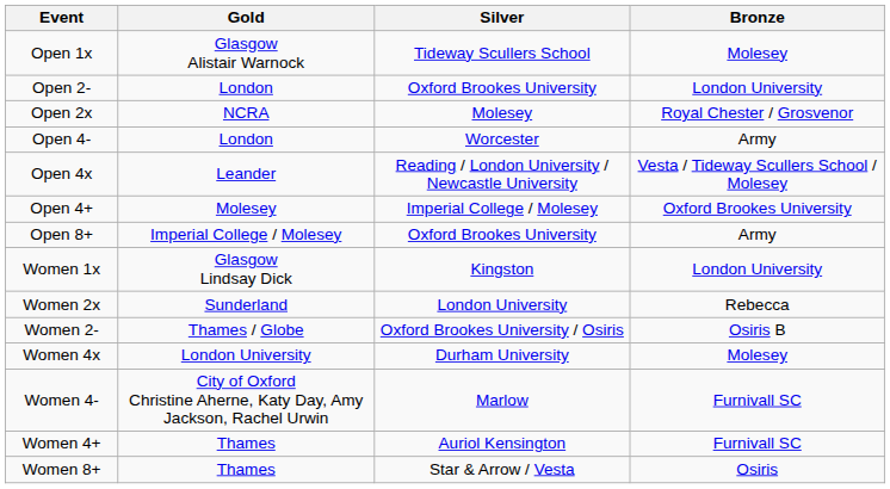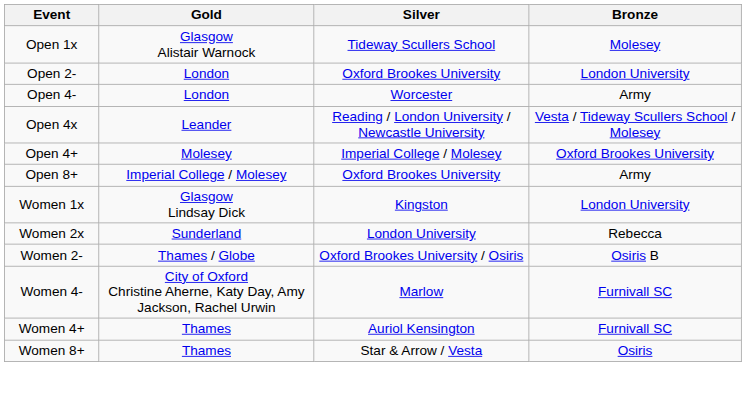 <table class="wikitable" style="text-align:center">
 <tr>
 <th width=120>Event</th>
 <th width=300>Gold</th>
 <th width=300>Silver</th>
 <th width=300>Bronze</th>
 </tr>
 <tr>
 <td>Open 1x</td>
 <td><a href='#'>Glasgow</a> <br>Alistair Warnock</td>
 <td><a href='#'>Tideway Scullers School</a><br></td>
 <td><a href='#'>Molesey</a> <br></td>
 </tr>
 <tr>
 <td>Open 2-</td>
 <td><a href='#'>London</a><br></td>
 <td><a href='#'>Oxford Brookes University</a><br></td>
 <td><a href='#'>London University</a><br></td>
-</tr>
-<tr>
-<td>Open 2x</td>
-<td><a href='#'>NCRA</a>  <br></td>
-<td><a href='#'>Molesey</a><br></td>
-<td><a href='#'>Royal Chester</a> / <a href='#'>Grosvenor</a><br></td>
 </tr>
 <tr>
 <td>Open 4-</td>
 <td><a href='#'>London</a><br></td>
 <td><a href='#'>Worcester</a><br></td>
 <td>Army <br></td>
 </tr>
 <tr>
 <td>Open 4x</td>
 <td><a href='#'>Leander</a>  <br></td>
 <td><a href='#'>Reading</a> / <a href='#'>London University</a> / <a href='#'>Newcastle University</a> <br></td>
 <td><a href='#'>Vesta</a> / <a href='#'>Tideway Scullers School</a> / <a href='#'>Molesey</a>  <br></td>
 </tr>
 <tr>
 <td>Open 4+</td>
 <td><a href='#'>Molesey</a><br></td>
 <td><a href='#'>Imperial College</a> / <a href='#'>Molesey</a><br></td>
 <td><a href='#'>Oxford Brookes University</a><br></td>
 </tr>
 <tr>
 <td>Open 8+</td>
 <td><a href='#'>Imperial College</a> / <a href='#'>Molesey</a> <br></td>
 <td><a href='#'>Oxford Brookes University</a><br></td>
 <td>Army <br></td>
 </tr>
 <tr>
 <td>Women 1x</td>
 <td><a href='#'>Glasgow</a><br>Lindsay Dick</td>
 <td><a href='#'>Kingston</a><br></td>
 <td><a href='#'>London University</a><br></td>
 </tr>
 <tr>
 <td>Women 2x</td>
 <td><a href='#'>Sunderland</a><br></td>
 <td><a href='#'>London University</a><br></td>
 <td>Rebecca <br></td>
 </tr>
 <tr>
 <td>Women 2-</td>
 <td><a href='#'>Thames</a> / <a href='#'>Globe</a>  <br></td>
 <td><a href='#'>Oxford Brookes University</a> / <a href='#'>Osiris</a> <br></td>
 <td><a href='#'>Osiris</a> B<br></td>
 </tr>
 <tr>
-<td>Women 4x</td>
-<td><a href='#'>London University</a>  <br></td>
-<td><a href='#'>Durham University</a>  <br></td>
-<td><a href='#'>Molesey</a><br></td>
-</tr>
-<tr>
 <td>Women 4-</td>
 <td><a href='#'>City of Oxford</a><br>Christine Aherne, Katy Day, Amy Jackson, Rachel Urwin<br></td>
 <td><a href='#'>Marlow</a> <br></td>
 <td><a href='#'>Furnivall SC</a>  <br></td>
 </tr>
 <tr>
 <td>Women 4+</td>
 <td><a href='#'>Thames</a> <br></td>
 <td><a href='#'>Auriol Kensington</a><br></td>
 <td><a href='#'>Furnivall SC</a><br></td>
 </tr>
 <tr>
 <td>Women 8+</td>
 <td><a href='#'>Thames</a><br></td>
 <td>Star & Arrow / <a href='#'>Vesta</a><br></td>
 <td><a href='#'>Osiris</a><br></td>
 </tr>
 </table>
